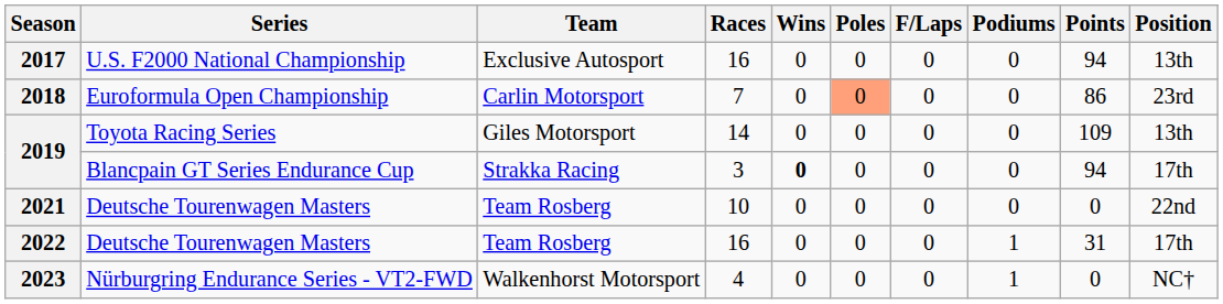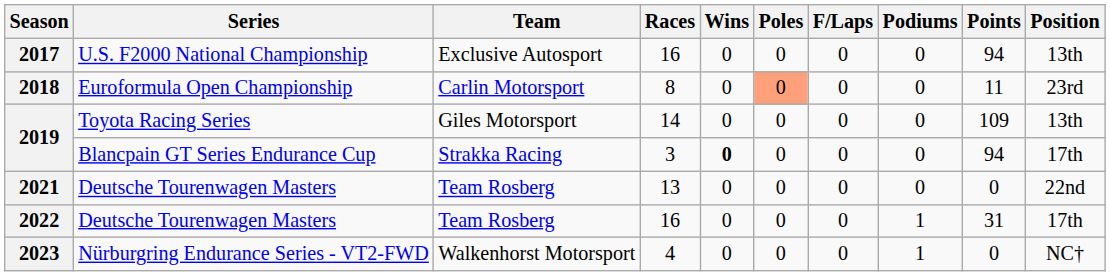 <table class="wikitable" style="font-size: 90%; text-align:center">
 <tr>
 <th>Season</th>
 <th>Series</th>
 <th>Team</th>
 <th>Races</th>
 <th>Wins</th>
 <th>Poles</th>
 <th>F/Laps</th>
 <th>Podiums</th>
 <th>Points</th>
 <th>Position</th>
 </tr>
 <tr>
 <th>2017</th>
 <td align=left><a href='#'>U.S. F2000 National Championship</a></td>
 <td align=left>Exclusive Autosport</td>
 <td>16</td>
 <td>0</td>
 <td>0</td>
 <td>0</td>
 <td>0</td>
 <td>94</td>
 <td>13th</td>
 </tr>
 <tr>
 <th>2018</th>
 <td align=left><a href='#'>Euroformula Open Championship</a></td>
 <td align=left><a href='#'>Carlin Motorsport</a></td>
-<td>7</td>
+<td>8</td>
 <td>0</td>
 <td style="background: lightsalmon;">0</td>
 <td>0</td>
 <td>0</td>
-<td>86</td>
+<td>11</td>
 <td>23rd</td>
 </tr>
 <tr>
 <th rowspan="2">2019</th>
 <td align=left><a href='#'>Toyota Racing Series</a></td>
 <td align=left>Giles Motorsport</td>
 <td>14</td>
 <td>0</td>
 <td>0</td>
 <td>0</td>
 <td>0</td>
 <td>109</td>
 <td>13th</td>
 </tr>
 <tr>
 <td align=left><a href='#'>Blancpain GT Series Endurance Cup</a></td>
 <td align=left><a href='#'>Strakka Racing</a></td>
 <td>3</td>
 <td><strong>0</strong></td>
 <td>0</td>
 <td>0</td>
 <td>0</td>
 <td>94</td>
 <td>17th</td>
 </tr>
 <tr>
 <th>2021</th>
 <td align=left><a href='#'>Deutsche Tourenwagen Masters</a></td>
 <td align=left><a href='#'>Team Rosberg</a></td>
-<td>10</td>
+<td>13</td>
 <td>0</td>
 <td>0</td>
 <td>0</td>
 <td>0</td>
 <td>0</td>
 <td>22nd</td>
 </tr>
 <tr>
 <th>2022</th>
 <td align=left><a href='#'>Deutsche Tourenwagen Masters</a></td>
 <td align=left><a href='#'>Team Rosberg</a></td>
 <td>16</td>
 <td>0</td>
 <td>0</td>
 <td>0</td>
 <td>1</td>
 <td>31</td>
 <td>17th</td>
 </tr>
 <tr>
 <th>2023</th>
 <td align=left><a href='#'>Nürburgring Endurance Series - VT2-FWD</a></td>
 <td align=left>Walkenhorst Motorsport</td>
 <td>4</td>
 <td>0</td>
 <td>0</td>
 <td>0</td>
 <td>1</td>
 <td>0</td>
 <td>NC†</td>
 </tr>
 </table>
